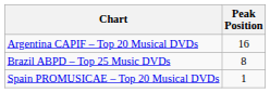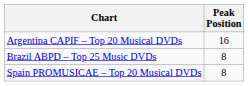 <table class="wikitable sortable">
 <tr>
 <th>Chart</th>
 <th>Peak<br>Position</th>
 </tr>
 <tr>
 <td><a href='#'>Argentina CAPIF – Top 20 Musical DVDs</a></td>
 <td align="center">16</td>
 </tr>
 <tr>
 <td><a href='#'>Brazil ABPD – Top 25 Music DVDs</a></td>
 <td align="center">8</td>
 </tr>
 <tr>
 <td><a href='#'>Spain PROMUSICAE – Top 20 Musical DVDs</a></td>
-<td align="center">1</td>
+<td align="center">8</td>
 </tr>
 </table>
